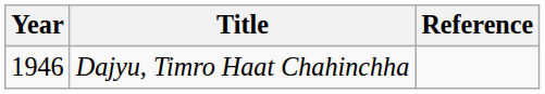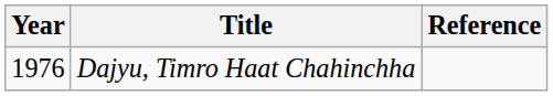 <table class="wikitable sortable">
 <tr>
 <th>Year</th>
 <th>Title</th>
 <th class="unsortable">Reference</th>
 </tr>
 <tr>
-<td>1946</td>
+<td>1976</td>
 <td><em>Dajyu, Timro Haat Chahinchha</em></td>
 <td></td>
 </tr>
 </table>
